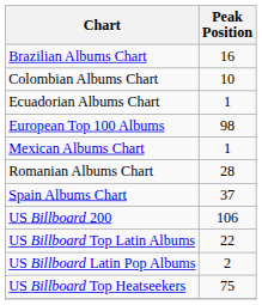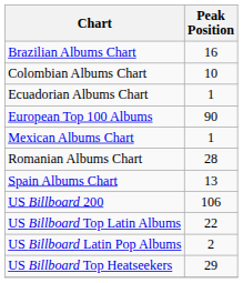 <table class="wikitable sortable">
 <tr>
 <th>Chart</th>
 <th>Peak<br>Position</th>
 </tr>
 <tr>
 <td><a href='#'>Brazilian Albums Chart</a></td>
 <td align="center">16</td>
 </tr>
 <tr>
 <td>Colombian Albums Chart</td>
 <td align="center">10</td>
 </tr>
 <tr>
 <td>Ecuadorian Albums Chart</td>
 <td align="center">1</td>
 </tr>
 <tr>
 <td><a href='#'>European Top 100 Albums</a></td>
-<td align="center">98</td>
+<td align="center">90</td>
 </tr>
 <tr>
 <td><a href='#'>Mexican Albums Chart</a></td>
 <td align="center">1</td>
 </tr>
 <tr>
 <td>Romanian Albums Chart</td>
 <td align="center">28</td>
 </tr>
 <tr>
 <td><a href='#'>Spain Albums Chart</a></td>
-<td align="center">37</td>
+<td align="center">13</td>
 </tr>
 <tr>
 <td><a href='#'>US <em>Billboard</em> 200</a></td>
 <td align="center">106</td>
 </tr>
 <tr>
 <td><a href='#'>US <em>Billboard</em> Top Latin Albums</a></td>
 <td align="center">22</td>
 </tr>
 <tr>
 <td><a href='#'>US <em>Billboard</em> Latin Pop Albums</a></td>
 <td align="center">2</td>
 </tr>
 <tr>
 <td><a href='#'>US <em>Billboard</em> Top Heatseekers</a></td>
-<td align="center">75</td>
+<td align="center">29</td>
 </tr>
 <tr>
 </tr>
 </table>
